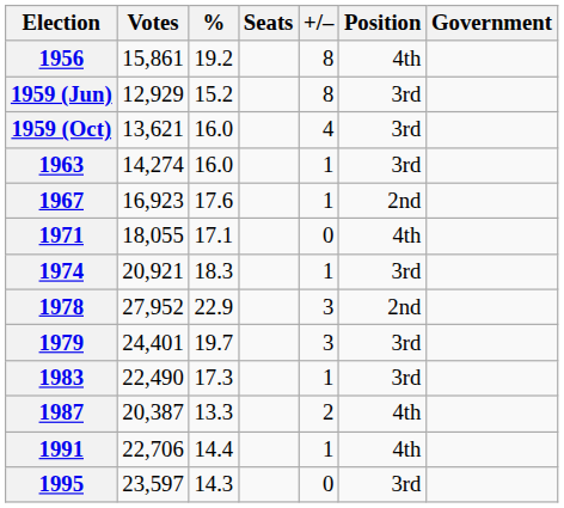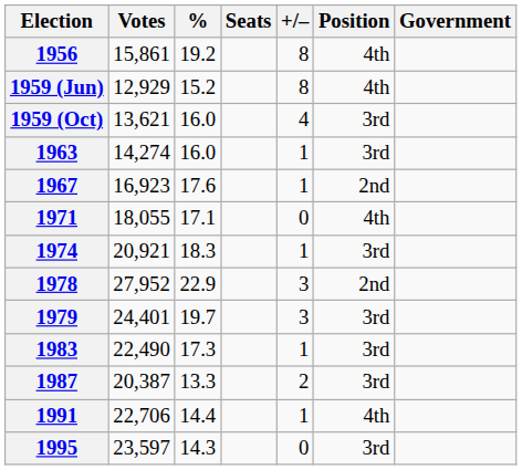 <table class=wikitable style="text-align: right;">
 <tr>
 <th>Election</th>
 <th>Votes</th>
 <th>%</th>
 <th>Seats</th>
 <th>+/–</th>
 <th>Position</th>
 <th>Government</th>
 </tr>
 <tr>
 <th><a href='#'>1956</a></th>
 <td>15,861</td>
 <td>19.2</td>
 <td></td>
 <td> 8</td>
 <td> 4th</td>
 <td></td>
 </tr>
 <tr>
 <th><a href='#'>1959 (Jun)</a></th>
 <td>12,929</td>
 <td>15.2</td>
 <td></td>
 <td> 8</td>
-<td> 3rd</td>
+<td> 4th</td>
 <td></td>
 </tr>
 <tr>
 <th><a href='#'>1959 (Oct)</a></th>
 <td>13,621</td>
 <td>16.0</td>
 <td></td>
 <td> 4</td>
 <td> 3rd</td>
 <td></td>
 </tr>
 <tr>
 <th><a href='#'>1963</a></th>
 <td>14,274</td>
 <td>16.0</td>
 <td></td>
 <td> 1</td>
 <td> 3rd</td>
 <td></td>
 </tr>
 <tr>
 <th><a href='#'>1967</a></th>
 <td>16,923</td>
 <td>17.6</td>
 <td></td>
 <td> 1</td>
 <td> 2nd</td>
 <td></td>
 </tr>
 <tr>
 <th><a href='#'>1971</a></th>
 <td>18,055</td>
 <td>17.1</td>
 <td></td>
 <td> 0</td>
 <td> 4th</td>
 <td></td>
 </tr>
 <tr>
 <th><a href='#'>1974</a></th>
 <td>20,921</td>
 <td>18.3</td>
 <td></td>
 <td> 1</td>
 <td> 3rd</td>
 <td></td>
 </tr>
 <tr>
 <th><a href='#'>1978</a></th>
 <td>27,952</td>
 <td>22.9</td>
 <td></td>
 <td> 3</td>
 <td> 2nd</td>
 <td></td>
 </tr>
 <tr>
 <th><a href='#'>1979</a></th>
 <td>24,401</td>
 <td>19.7</td>
 <td></td>
 <td> 3</td>
 <td> 3rd</td>
 <td></td>
 </tr>
 <tr>
 <th><a href='#'>1983</a></th>
 <td>22,490</td>
 <td>17.3</td>
 <td></td>
 <td> 1</td>
 <td> 3rd</td>
 <td></td>
 </tr>
 <tr>
 <th><a href='#'>1987</a></th>
 <td>20,387</td>
 <td>13.3</td>
 <td></td>
 <td> 2</td>
-<td> 4th</td>
+<td> 3rd</td>
 <td></td>
 </tr>
 <tr>
 <th><a href='#'>1991</a></th>
 <td>22,706</td>
 <td>14.4</td>
 <td></td>
 <td> 1</td>
 <td> 4th</td>
 <td></td>
 </tr>
 <tr>
 <th><a href='#'>1995</a></th>
 <td>23,597</td>
 <td>14.3</td>
 <td></td>
 <td> 0</td>
 <td> 3rd</td>
 <td></td>
 </tr>
 </table>
